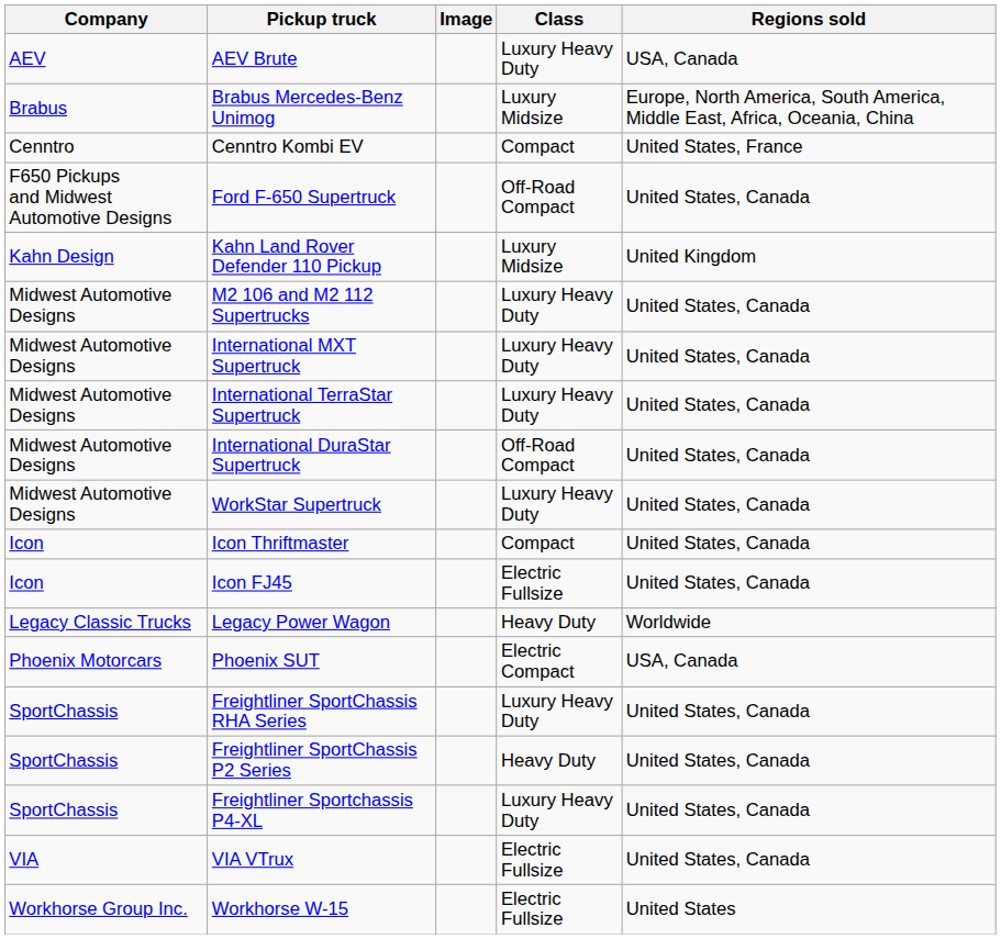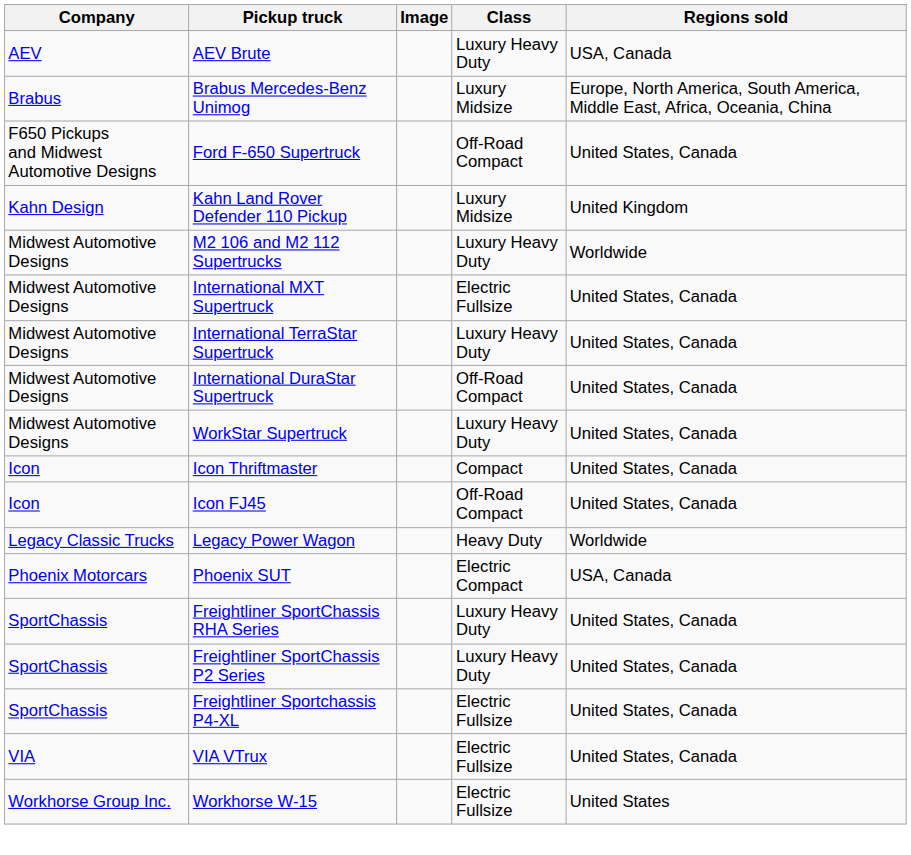 <table class="wikitable sortable">
 <tr>
 <th>Company</th>
 <th>Pickup truck</th>
 <th class="unsortable">Image</th>
 <th>Class</th>
 <th>Regions sold</th>
 </tr>
 <tr>
 <td><a href='#'>AEV</a></td>
 <td><a href='#'>AEV Brute</a></td>
 <td></td>
 <td>Luxury Heavy Duty</td>
 <td>USA, Canada</td>
 </tr>
 <tr>
 <td><a href='#'>Brabus</a></td>
 <td><a href='#'>Brabus Mercedes-Benz Unimog</a></td>
 <td></td>
 <td>Luxury Midsize</td>
 <td>Europe, North America, South America, Middle East, Africa, Oceania, China</td>
 </tr>
 <tr>
-<td>Cenntro</td>
-<td>Cenntro Kombi EV</td>
-<td></td>
-<td>Compact</td>
-<td>United States, France</td>
-</tr>
-<tr>
 <td>F650 Pickups<br>and Midwest Automotive Designs</td>
 <td><a href='#'>Ford F-650 Supertruck</a></td>
 <td></td>
 <td>Off-Road Compact</td>
 <td>United States, Canada</td>
 </tr>
 <tr>
 <td><a href='#'>Kahn Design</a></td>
 <td><a href='#'>Kahn Land Rover Defender 110 Pickup</a></td>
 <td></td>
 <td>Luxury Midsize</td>
 <td>United Kingdom</td>
 </tr>
 <tr>
 <td>Midwest Automotive Designs</td>
 <td><a href='#'>M2 106 and M2 112 Supertrucks</a></td>
 <td></td>
 <td>Luxury Heavy Duty</td>
-<td>United States, Canada</td>
+<td>Worldwide</td>
 </tr>
 <tr>
 <td>Midwest Automotive Designs</td>
 <td><a href='#'>International MXT Supertruck</a></td>
 <td></td>
-<td>Luxury Heavy Duty</td>
+<td>Electric Fullsize</td>
 <td>United States, Canada</td>
 </tr>
 <tr>
 <td>Midwest Automotive Designs</td>
 <td><a href='#'>International TerraStar Supertruck</a></td>
 <td></td>
 <td>Luxury Heavy Duty</td>
 <td>United States, Canada</td>
 </tr>
 <tr>
 <td>Midwest Automotive Designs</td>
 <td><a href='#'>International DuraStar Supertruck</a></td>
 <td></td>
 <td>Off-Road Compact</td>
 <td>United States, Canada</td>
 </tr>
 <tr>
 <td>Midwest Automotive Designs</td>
 <td><a href='#'>WorkStar Supertruck</a></td>
 <td></td>
 <td>Luxury Heavy Duty</td>
 <td>United States, Canada</td>
 </tr>
 <tr>
 <td><a href='#'>Icon</a></td>
 <td><a href='#'>Icon Thriftmaster</a></td>
 <td></td>
 <td>Compact</td>
 <td>United States, Canada</td>
 </tr>
 <tr>
 <td><a href='#'>Icon</a></td>
 <td><a href='#'>Icon FJ45</a></td>
 <td></td>
-<td>Electric Fullsize</td>
+<td>Off-Road Compact</td>
 <td>United States, Canada</td>
 </tr>
 <tr>
 <td><a href='#'>Legacy Classic Trucks</a></td>
 <td><a href='#'>Legacy Power Wagon</a></td>
 <td></td>
 <td>Heavy Duty</td>
 <td>Worldwide</td>
 </tr>
 <tr>
 <td><a href='#'>Phoenix Motorcars</a></td>
 <td><a href='#'>Phoenix SUT</a></td>
 <td></td>
 <td>Electric Compact</td>
 <td>USA, Canada</td>
 </tr>
 <tr>
 <td><a href='#'>SportChassis</a></td>
 <td><a href='#'>Freightliner SportChassis RHA Series</a></td>
 <td></td>
 <td>Luxury Heavy Duty</td>
 <td>United States, Canada</td>
 </tr>
 <tr>
 <td><a href='#'>SportChassis</a></td>
 <td><a href='#'>Freightliner SportChassis P2 Series</a></td>
 <td></td>
-<td>Heavy Duty</td>
+<td>Luxury Heavy Duty</td>
 <td>United States, Canada</td>
 </tr>
 <tr>
 <td><a href='#'>SportChassis</a></td>
 <td><a href='#'>Freightliner Sportchassis P4-XL</a></td>
 <td></td>
-<td>Luxury Heavy Duty</td>
+<td>Electric Fullsize</td>
 <td>United States, Canada</td>
 </tr>
 <tr>
 <td><a href='#'>VIA</a></td>
 <td><a href='#'>VIA VTrux</a></td>
 <td></td>
 <td>Electric Fullsize</td>
 <td>United States, Canada</td>
 </tr>
 <tr>
 <td><a href='#'>Workhorse Group Inc.</a></td>
 <td><a href='#'>Workhorse W-15</a></td>
 <td></td>
 <td>Electric Fullsize</td>
 <td>United States</td>
 </tr>
 </table>
